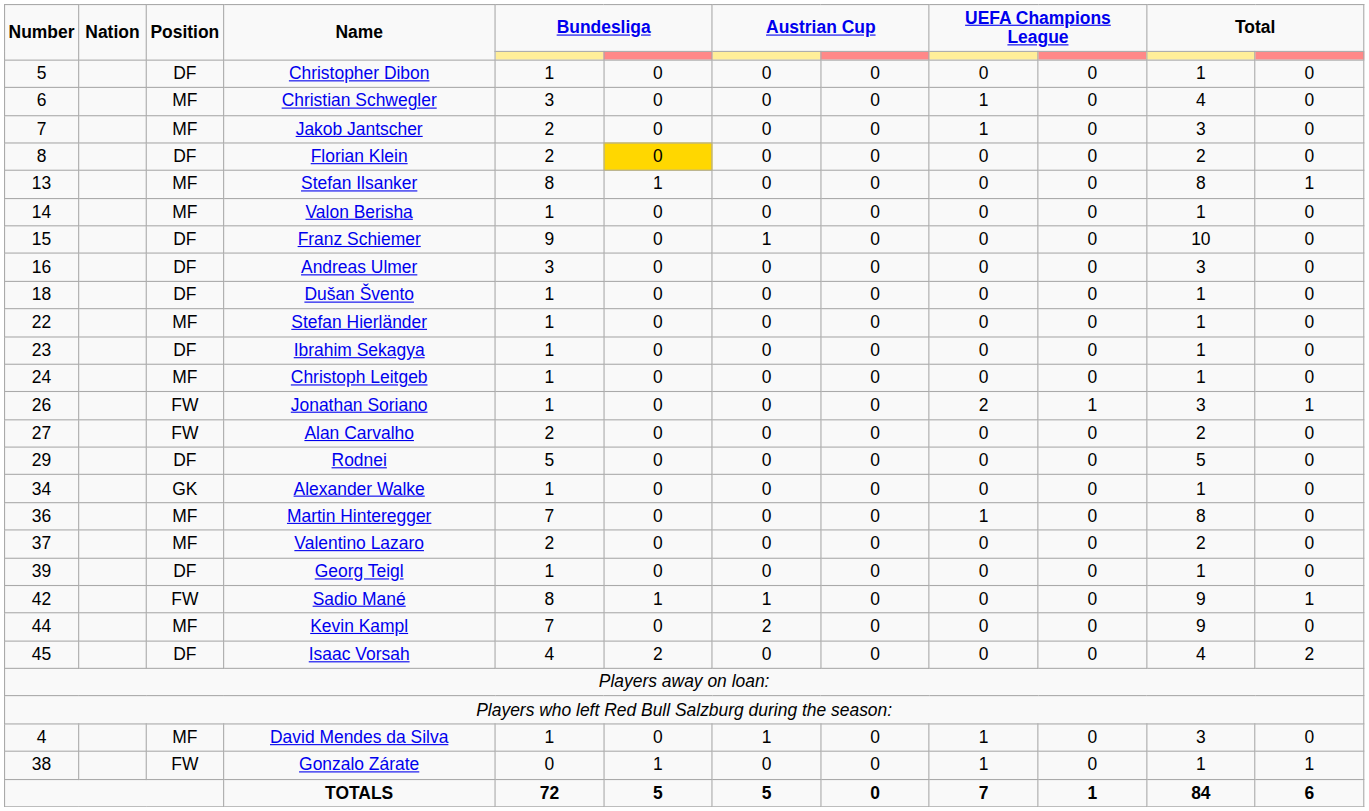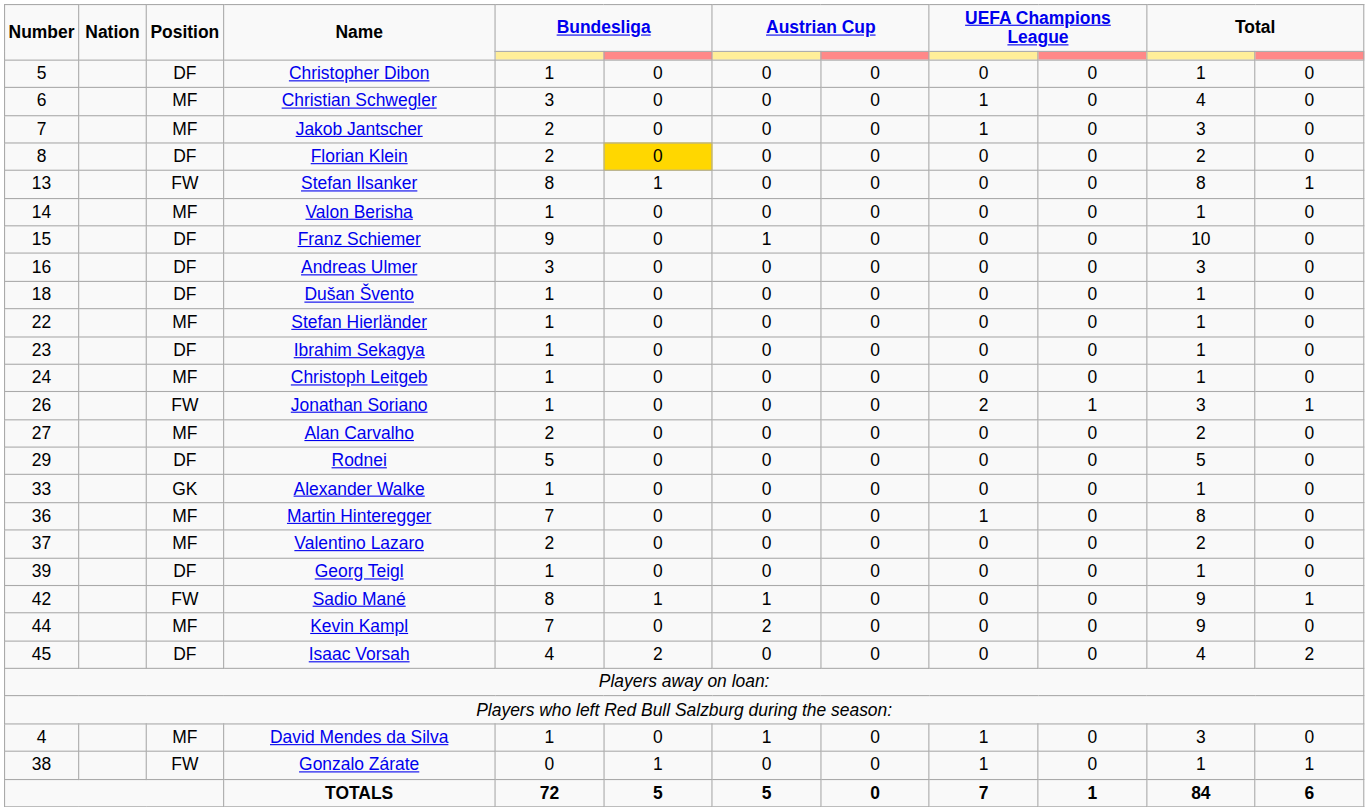 <table class="wikitable" style="text-align:center;">
 <tr>
 <td rowspan="2"  style="width:5%; text-align:center;"><strong>Number</strong></td>
 <td rowspan="2"  style="width:5%; text-align:center;"><strong>Nation</strong></td>
 <td rowspan="2"  style="width:5%; text-align:center;"><strong>Position</strong></td>
 <td rowspan="2"  style="width:20%; text-align:center;"><strong>Name</strong></td>
 <td colspan="2" style="text-align:center;"><strong><a href='#'>Bundesliga</a></strong></td>
 <td colspan="2" style="text-align:center;"><strong><a href='#'>Austrian Cup</a></strong></td>
 <td colspan="2" style="text-align:center;"><strong><a href='#'>UEFA Champions League</a></strong></td>
 <td colspan="2" style="text-align:center;"><strong>Total</strong></td>
 </tr>
 <tr>
 <th style="width:60px; background:#fe9;"></th>
 <th style="width:60px; background:#ff8888;"></th>
 <th style="width:60px; background:#fe9;"></th>
 <th style="width:60px; background:#ff8888;"></th>
 <th style="width:60px; background:#fe9;"></th>
 <th style="width:60px; background:#ff8888;"></th>
 <th style="width:60px; background:#fe9;"></th>
 <th style="width:60px; background:#ff8888;"></th>
 </tr>
 <tr>
 <td>5</td>
 <td></td>
 <td>DF</td>
 <td><a href='#'>Christopher Dibon</a></td>
 <td>1</td>
 <td>0</td>
 <td>0</td>
 <td>0</td>
 <td>0</td>
 <td>0</td>
 <td>1</td>
 <td>0</td>
 </tr>
 <tr>
 <td>6</td>
 <td></td>
 <td>MF</td>
 <td><a href='#'>Christian Schwegler</a></td>
 <td>3</td>
 <td>0</td>
 <td>0</td>
 <td>0</td>
 <td>1</td>
 <td>0</td>
 <td>4</td>
 <td>0</td>
 </tr>
 <tr>
 <td>7</td>
 <td></td>
 <td>MF</td>
 <td><a href='#'>Jakob Jantscher</a></td>
 <td>2</td>
 <td>0</td>
 <td>0</td>
 <td>0</td>
 <td>1</td>
 <td>0</td>
 <td>3</td>
 <td>0</td>
 </tr>
 <tr>
 <td>8</td>
 <td></td>
 <td>DF</td>
 <td><a href='#'>Florian Klein</a></td>
 <td>2</td>
 <td style="background: gold;">0</td>
 <td>0</td>
 <td>0</td>
 <td>0</td>
 <td>0</td>
 <td>2</td>
 <td>0</td>
 </tr>
 <tr>
 <td>13</td>
 <td></td>
-<td>MF</td>
+<td>FW</td>
 <td><a href='#'>Stefan Ilsanker</a></td>
 <td>8</td>
 <td>1</td>
 <td>0</td>
 <td>0</td>
 <td>0</td>
 <td>0</td>
 <td>8</td>
 <td>1</td>
 </tr>
 <tr>
 <td>14</td>
 <td></td>
 <td>MF</td>
 <td><a href='#'>Valon Berisha</a></td>
 <td>1</td>
 <td>0</td>
 <td>0</td>
 <td>0</td>
 <td>0</td>
 <td>0</td>
 <td>1</td>
 <td>0</td>
 </tr>
 <tr>
 <td>15</td>
 <td></td>
 <td>DF</td>
 <td><a href='#'>Franz Schiemer</a></td>
 <td>9</td>
 <td>0</td>
 <td>1</td>
 <td>0</td>
 <td>0</td>
 <td>0</td>
 <td>10</td>
 <td>0</td>
 </tr>
 <tr>
 <td>16</td>
 <td></td>
 <td>DF</td>
 <td><a href='#'>Andreas Ulmer</a></td>
 <td>3</td>
 <td>0</td>
 <td>0</td>
 <td>0</td>
 <td>0</td>
 <td>0</td>
 <td>3</td>
 <td>0</td>
 </tr>
 <tr>
 <td>18</td>
 <td></td>
 <td>DF</td>
 <td><a href='#'>Dušan Švento</a></td>
 <td>1</td>
 <td>0</td>
 <td>0</td>
 <td>0</td>
 <td>0</td>
 <td>0</td>
 <td>1</td>
 <td>0</td>
 </tr>
 <tr>
 <td>22</td>
 <td></td>
 <td>MF</td>
 <td><a href='#'>Stefan Hierländer</a></td>
 <td>1</td>
 <td>0</td>
 <td>0</td>
 <td>0</td>
 <td>0</td>
 <td>0</td>
 <td>1</td>
 <td>0</td>
 </tr>
 <tr>
 <td>23</td>
 <td></td>
 <td>DF</td>
 <td><a href='#'>Ibrahim Sekagya</a></td>
 <td>1</td>
 <td>0</td>
 <td>0</td>
 <td>0</td>
 <td>0</td>
 <td>0</td>
 <td>1</td>
 <td>0</td>
 </tr>
 <tr>
 <td>24</td>
 <td></td>
 <td>MF</td>
 <td><a href='#'>Christoph Leitgeb</a></td>
 <td>1</td>
 <td>0</td>
 <td>0</td>
 <td>0</td>
 <td>0</td>
 <td>0</td>
 <td>1</td>
 <td>0</td>
 </tr>
 <tr>
 <td>26</td>
 <td></td>
 <td>FW</td>
 <td><a href='#'>Jonathan Soriano</a></td>
 <td>1</td>
 <td>0</td>
 <td>0</td>
 <td>0</td>
 <td>2</td>
 <td>1</td>
 <td>3</td>
 <td>1</td>
 </tr>
 <tr>
 <td>27</td>
 <td></td>
-<td>FW</td>
+<td>MF</td>
 <td><a href='#'>Alan Carvalho</a></td>
 <td>2</td>
 <td>0</td>
 <td>0</td>
 <td>0</td>
 <td>0</td>
 <td>0</td>
 <td>2</td>
 <td>0</td>
 </tr>
 <tr>
 <td>29</td>
 <td></td>
 <td>DF</td>
 <td><a href='#'>Rodnei</a></td>
 <td>5</td>
 <td>0</td>
 <td>0</td>
 <td>0</td>
 <td>0</td>
 <td>0</td>
 <td>5</td>
 <td>0</td>
 </tr>
 <tr>
-<td>34</td>
+<td>33</td>
 <td></td>
 <td>GK</td>
 <td><a href='#'>Alexander Walke</a></td>
 <td>1</td>
 <td>0</td>
 <td>0</td>
 <td>0</td>
 <td>0</td>
 <td>0</td>
 <td>1</td>
 <td>0</td>
 </tr>
 <tr>
 <td>36</td>
 <td></td>
 <td>MF</td>
 <td><a href='#'>Martin Hinteregger</a></td>
 <td>7</td>
 <td>0</td>
 <td>0</td>
 <td>0</td>
 <td>1</td>
 <td>0</td>
 <td>8</td>
 <td>0</td>
 </tr>
 <tr>
 <td>37</td>
 <td></td>
 <td>MF</td>
 <td><a href='#'>Valentino Lazaro</a></td>
 <td>2</td>
 <td>0</td>
 <td>0</td>
 <td>0</td>
 <td>0</td>
 <td>0</td>
 <td>2</td>
 <td>0</td>
 </tr>
 <tr>
 <td>39</td>
 <td></td>
 <td>DF</td>
 <td><a href='#'>Georg Teigl</a></td>
 <td>1</td>
 <td>0</td>
 <td>0</td>
 <td>0</td>
 <td>0</td>
 <td>0</td>
 <td>1</td>
 <td>0</td>
 </tr>
 <tr>
 <td>42</td>
 <td></td>
 <td>FW</td>
 <td><a href='#'>Sadio Mané</a></td>
 <td>8</td>
 <td>1</td>
 <td>1</td>
 <td>0</td>
 <td>0</td>
 <td>0</td>
 <td>9</td>
 <td>1</td>
 </tr>
 <tr>
 <td>44</td>
 <td></td>
 <td>MF</td>
 <td><a href='#'>Kevin Kampl</a></td>
 <td>7</td>
 <td>0</td>
 <td>2</td>
 <td>0</td>
 <td>0</td>
 <td>0</td>
 <td>9</td>
 <td>0</td>
 </tr>
 <tr>
 <td>45</td>
 <td></td>
 <td>DF</td>
 <td><a href='#'>Isaac Vorsah</a></td>
 <td>4</td>
 <td>2</td>
 <td>0</td>
 <td>0</td>
 <td>0</td>
 <td>0</td>
 <td>4</td>
 <td>2</td>
 </tr>
 <tr>
 <td colspan="14"><em>Players away on loan:</em></td>
 </tr>
 <tr>
 <td colspan="14"><em>Players who left Red Bull Salzburg during the season:</em></td>
 </tr>
 <tr>
 <td>4</td>
 <td></td>
 <td>MF</td>
 <td><a href='#'>David Mendes da Silva</a></td>
 <td>1</td>
 <td>0</td>
 <td>1</td>
 <td>0</td>
 <td>1</td>
 <td>0</td>
 <td>3</td>
 <td>0</td>
 </tr>
 <tr>
 <td>38</td>
 <td></td>
 <td>FW</td>
 <td><a href='#'>Gonzalo Zárate</a></td>
 <td>0</td>
 <td>1</td>
 <td>0</td>
 <td>0</td>
 <td>1</td>
 <td>0</td>
 <td>1</td>
 <td>1</td>
 </tr>
 <tr>
 <td colspan="3"></td>
 <td><strong>TOTALS</strong></td>
 <td><strong>72</strong></td>
 <td><strong>5</strong></td>
 <td><strong>5</strong></td>
 <td><strong>0</strong></td>
 <td><strong>7</strong></td>
 <td><strong>1</strong></td>
 <td><strong>84</strong></td>
 <td><strong>6</strong></td>
 </tr>
 </table>
